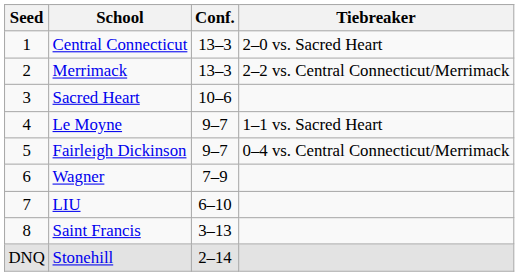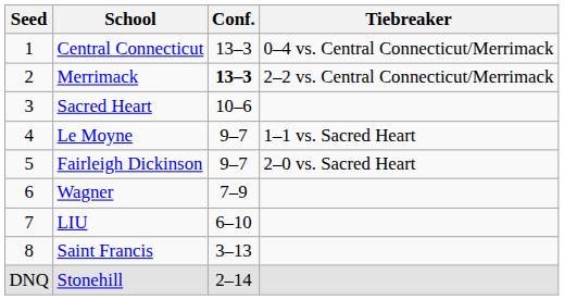 <table class="wikitable" style="text-align:center">
 <tr>
 <th>Seed</th>
 <th>School</th>
 <th>Conf.</th>
 <th>Tiebreaker</th>
 </tr>
 <tr>
 <td>1</td>
 <td align="left"><a href='#'>Central Connecticut</a></td>
 <td>13–3</td>
-<td align="left">2–0 vs. Sacred Heart</td>
+<td align="left">0–4 vs. Central Connecticut/Merrimack</td>
 </tr>
 <tr>
 <td>2</td>
 <td align="left"><a href='#'>Merrimack</a></td>
-<td>13–3</td>
+<td><strong>13–3</strong></td>
 <td align="left">2–2 vs. Central Connecticut/Merrimack</td>
 </tr>
 <tr>
 <td>3</td>
 <td align="left"><a href='#'>Sacred Heart</a></td>
 <td>10–6</td>
 <td align="left"></td>
 </tr>
 <tr>
 <td>4</td>
 <td align="left"><a href='#'>Le Moyne</a></td>
 <td>9–7</td>
 <td align="left">1–1 vs. Sacred Heart</td>
 </tr>
 <tr>
 <td>5</td>
 <td align="left"><a href='#'>Fairleigh Dickinson</a></td>
 <td>9–7</td>
-<td align="left">0–4 vs. Central Connecticut/Merrimack</td>
+<td align="left">2–0 vs. Sacred Heart</td>
 </tr>
 <tr>
 <td>6</td>
 <td align="left"><a href='#'>Wagner</a></td>
 <td>7–9</td>
 <td align="left"></td>
 </tr>
 <tr>
 <td>7</td>
 <td align="left"><a href='#'>LIU</a></td>
 <td>6–10</td>
 <td align="left"></td>
 </tr>
 <tr>
 <td>8</td>
 <td align="left"><a href='#'>Saint Francis</a></td>
 <td>3–13</td>
 <td align="left"></td>
 </tr>
 <tr bgcolor=#e3e3e3>
 <td>DNQ</td>
 <td align="left"><a href='#'>Stonehill</a></td>
 <td>2–14</td>
 <td align="left"></td>
 </tr>
 </table>
